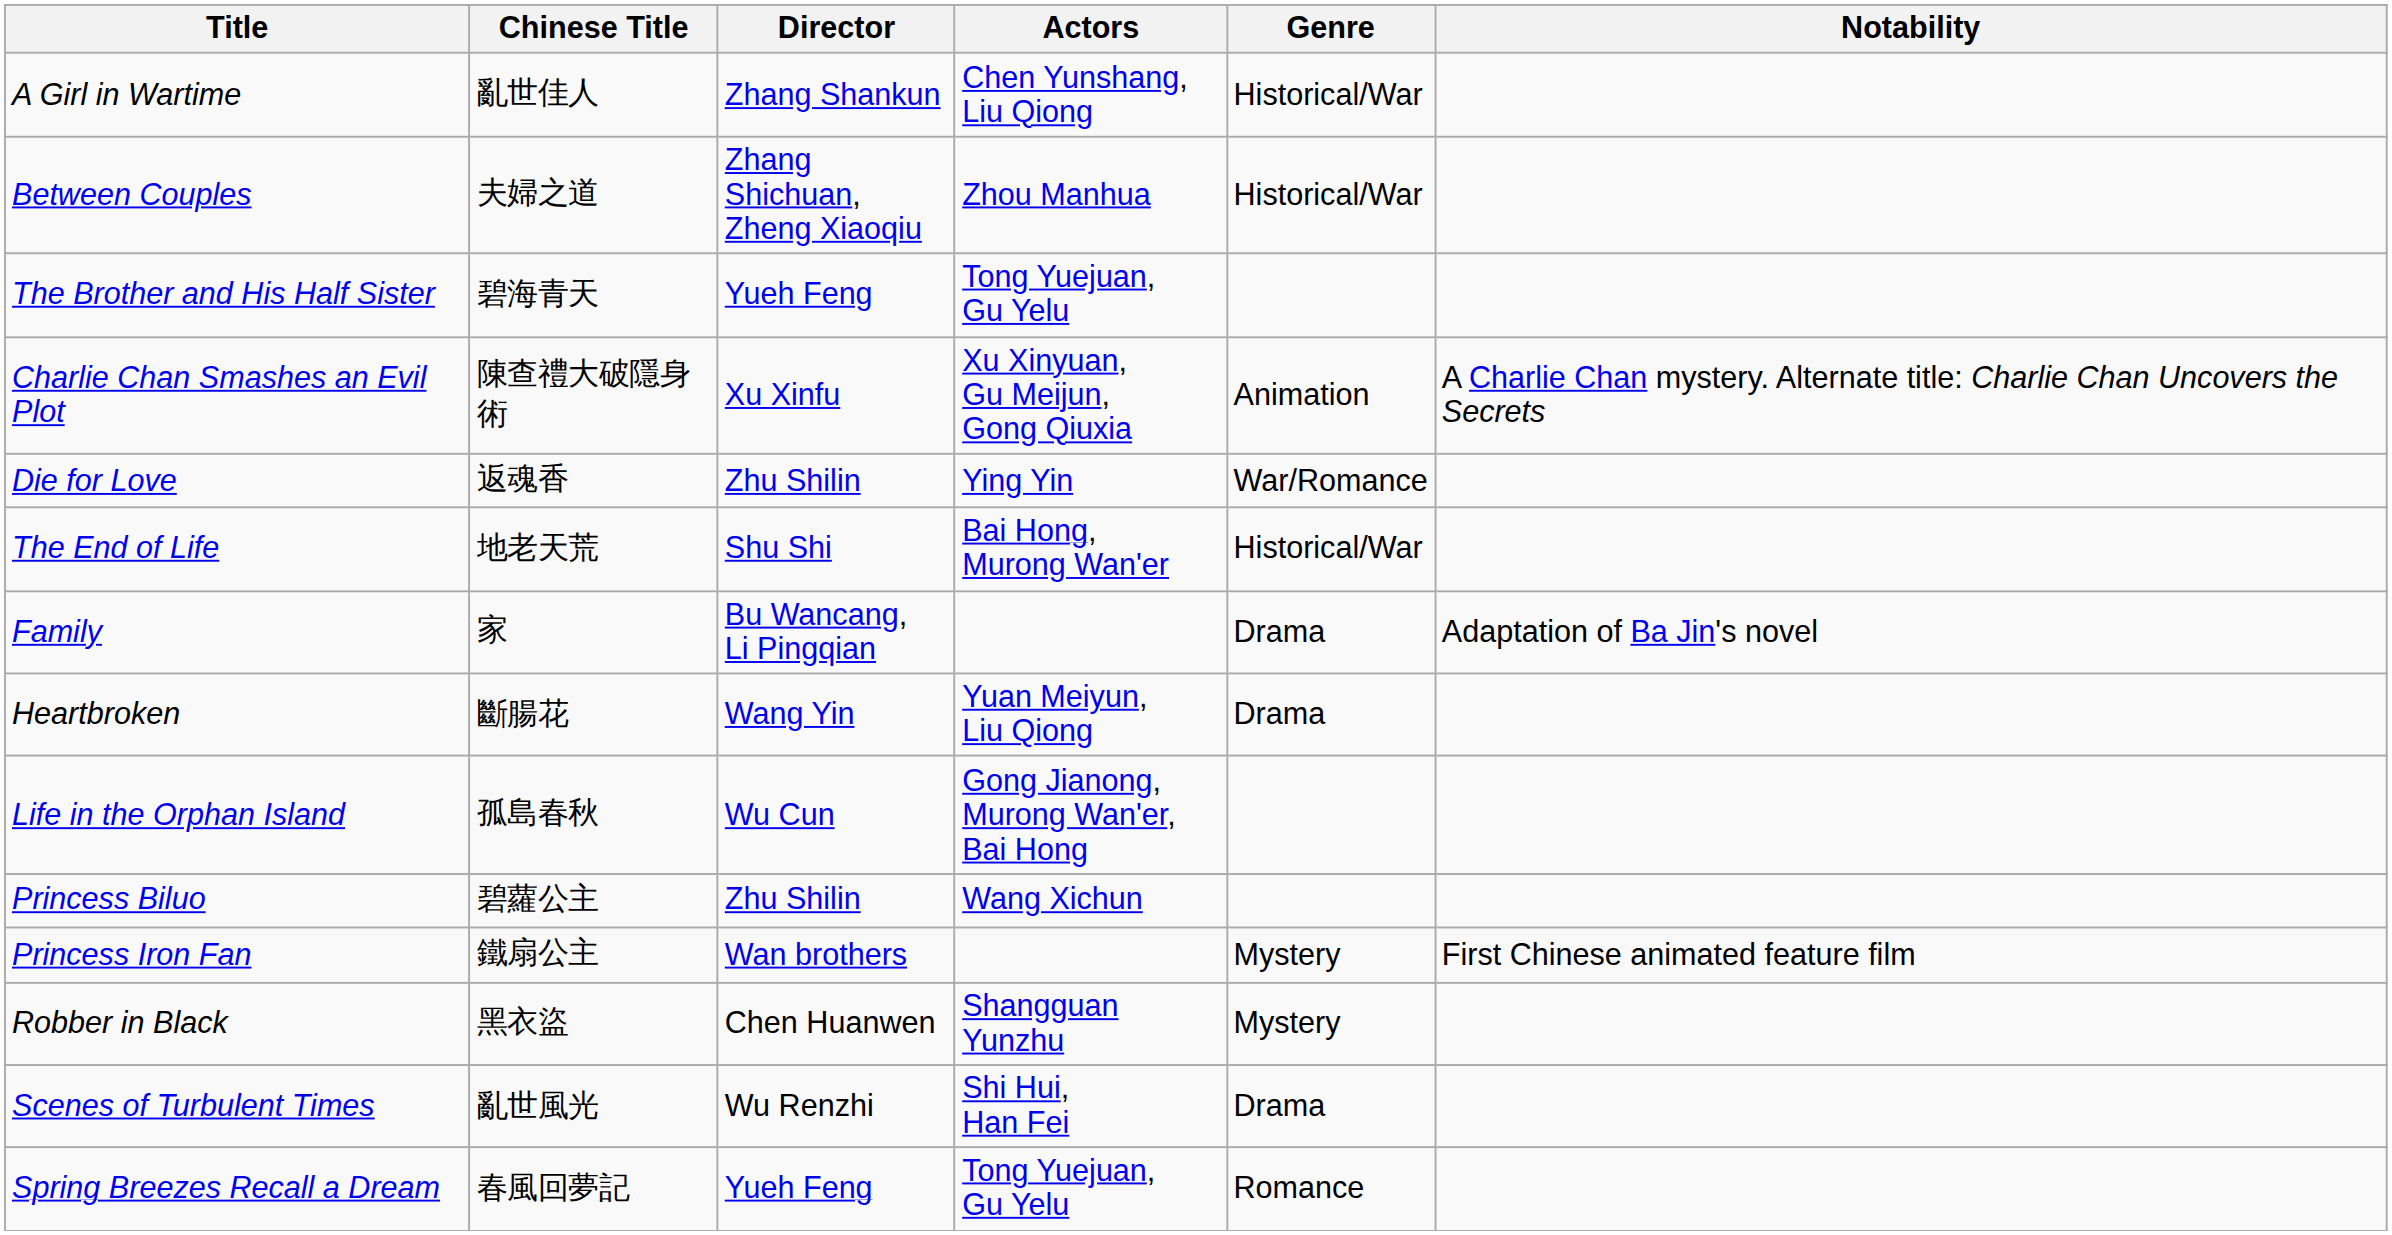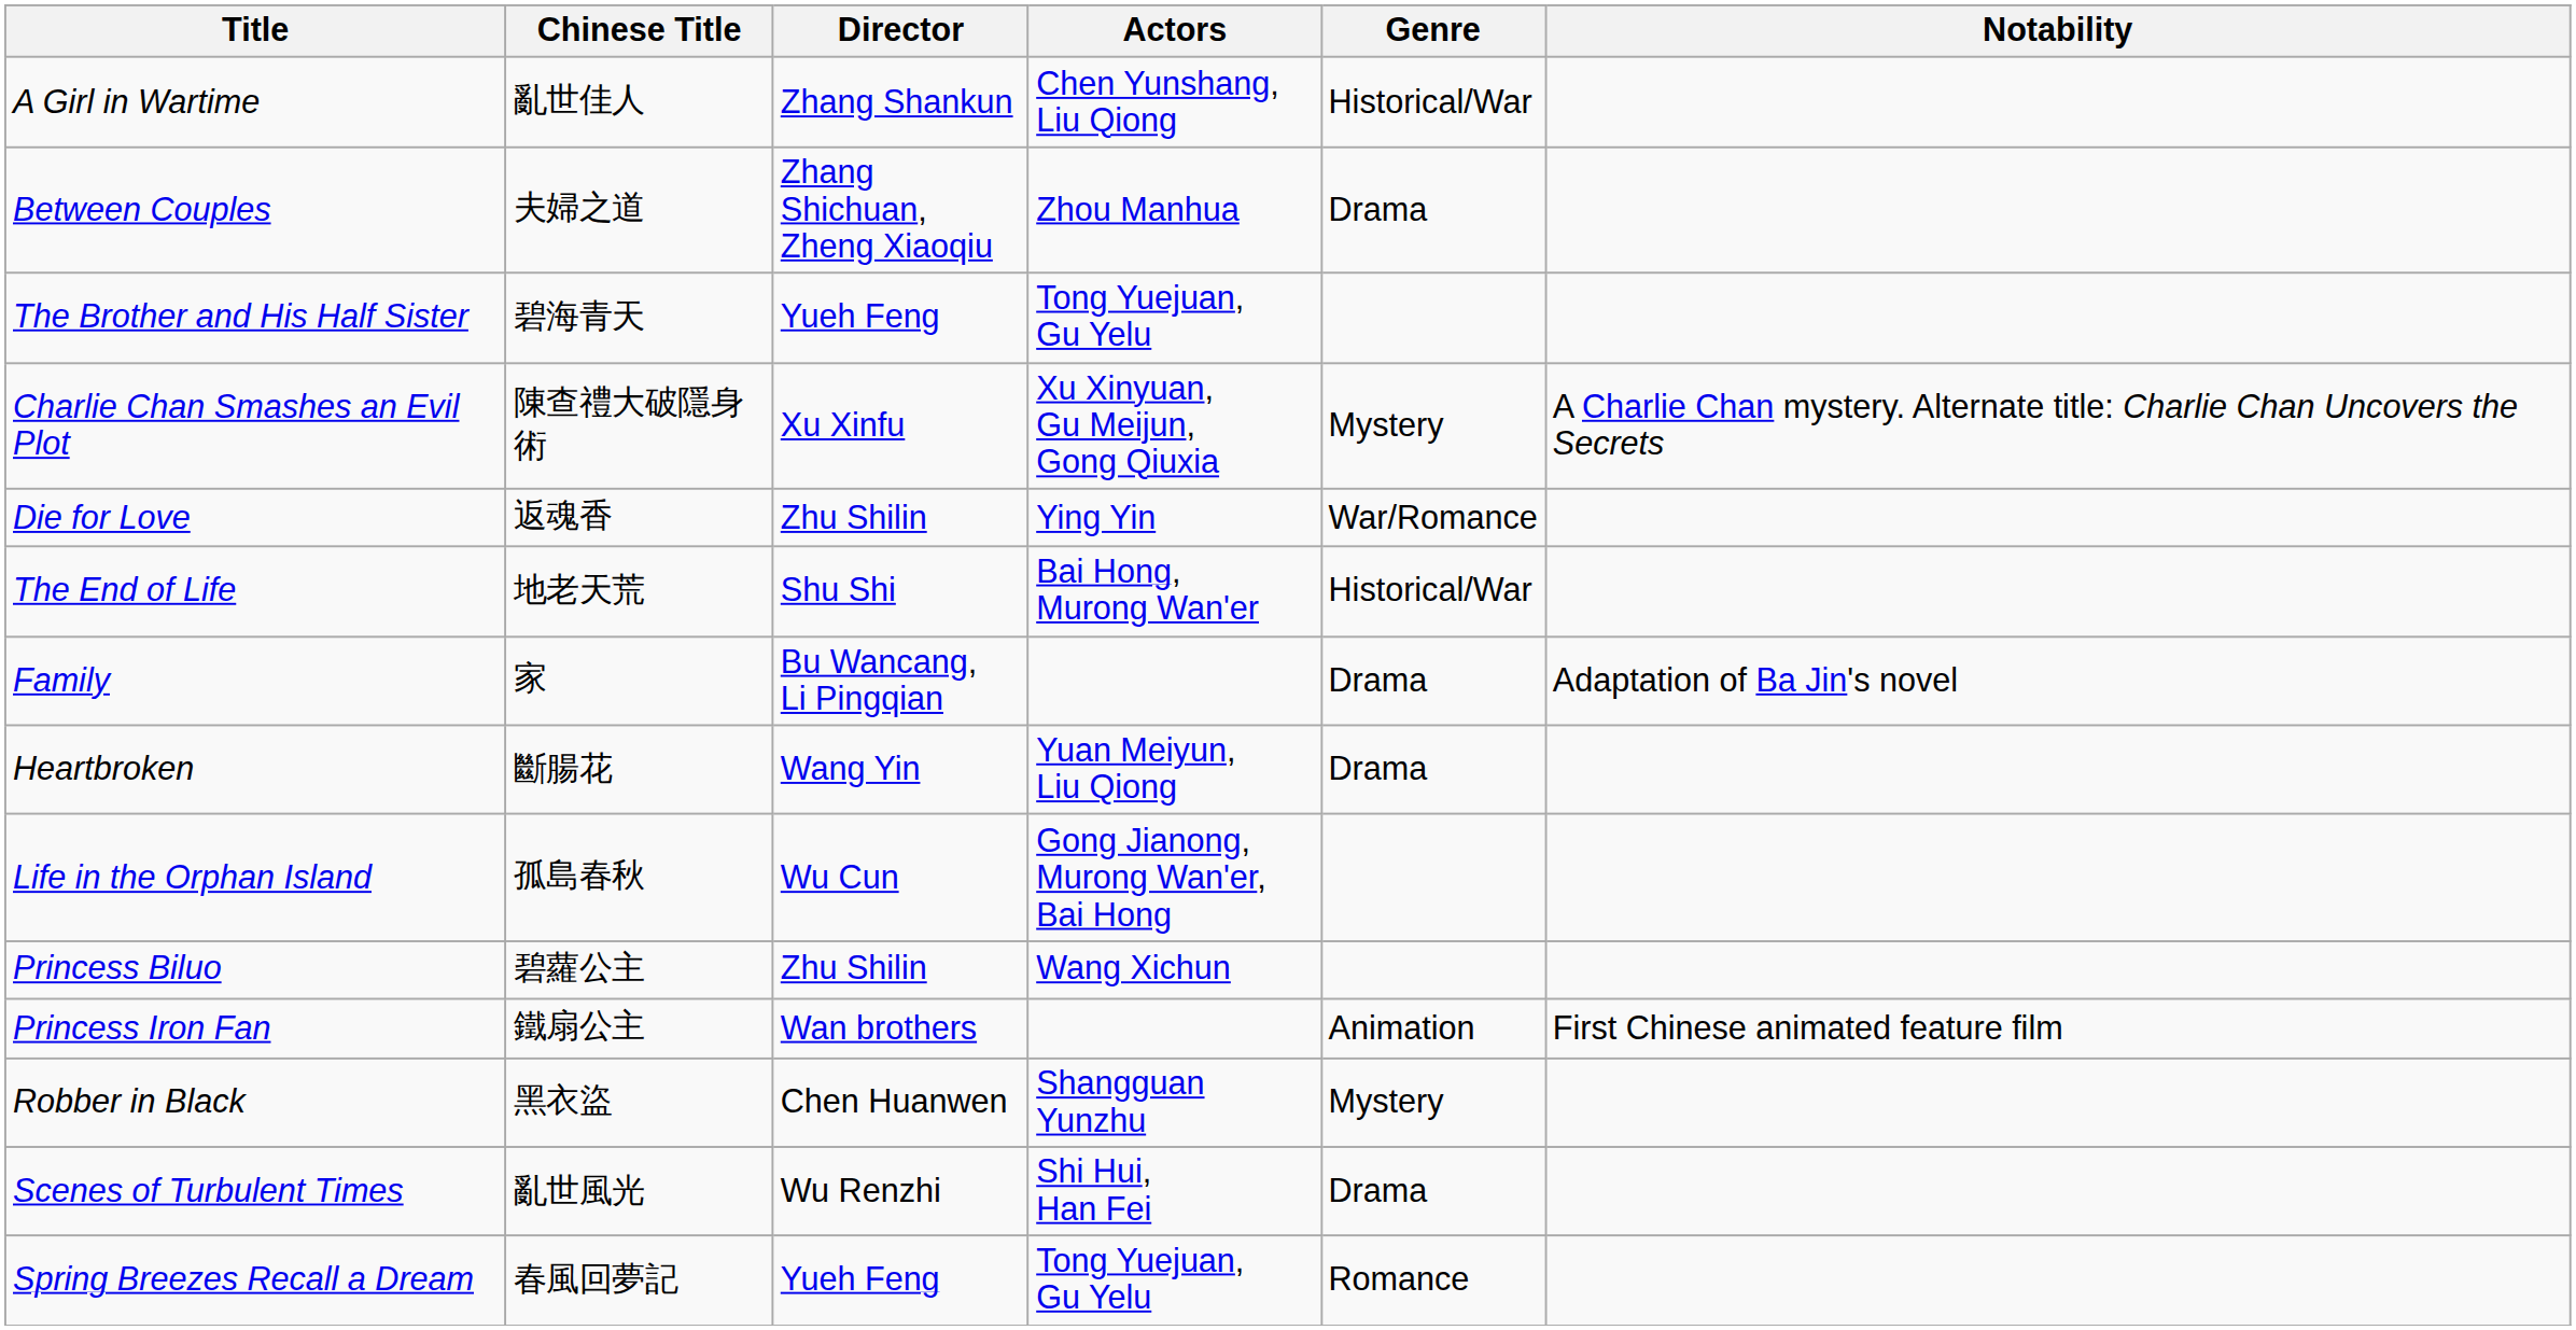 <table class="wikitable">
 <tr>
 <th>Title</th>
 <th>Chinese Title</th>
 <th>Director</th>
 <th>Actors</th>
 <th>Genre</th>
 <th>Notability</th>
 </tr>
 <tr>
 <td><em>A Girl in Wartime</em></td>
 <td>亂世佳人</td>
 <td><a href='#'>Zhang Shankun</a></td>
 <td><a href='#'>Chen Yunshang</a>,<br><a href='#'>Liu Qiong</a><br></td>
 <td>Historical/War</td>
 <td></td>
 </tr>
 <tr>
 <td><em><a href='#'>Between Couples</a></em></td>
 <td>夫婦之道</td>
 <td><a href='#'>Zhang Shichuan</a>,<br><a href='#'>Zheng Xiaoqiu</a></td>
 <td><a href='#'>Zhou Manhua</a></td>
-<td>Historical/War</td>
+<td>Drama</td>
 <td></td>
 </tr>
 <tr>
 <td><em><a href='#'>The Brother and His Half Sister</a></em></td>
 <td>碧海青天</td>
 <td><a href='#'>Yueh Feng</a></td>
 <td><a href='#'>Tong Yuejuan</a>,<br><a href='#'>Gu Yelu</a></td>
 <td></td>
 <td></td>
 </tr>
 <tr>
 <td><em><a href='#'>Charlie Chan Smashes an Evil Plot</a></em></td>
 <td>陳查禮大破隱身術</td>
 <td><a href='#'>Xu Xinfu</a></td>
 <td><a href='#'>Xu Xinyuan</a>,<br><a href='#'>Gu Meijun</a>,<br><a href='#'>Gong Qiuxia</a></td>
-<td>Animation</td>
+<td>Mystery</td>
 <td>A <a href='#'>Charlie Chan</a> mystery.  Alternate title:  <em>Charlie Chan Uncovers the Secrets</em></td>
 </tr>
 <tr>
 <td><em><a href='#'>Die for Love</a></em></td>
 <td>返魂香</td>
 <td><a href='#'>Zhu Shilin</a></td>
 <td><a href='#'>Ying Yin</a></td>
 <td>War/Romance</td>
 <td></td>
 </tr>
 <tr>
 <td><em><a href='#'>The End of Life</a></em></td>
 <td>地老天荒</td>
 <td><a href='#'>Shu Shi</a></td>
 <td><a href='#'>Bai Hong</a>,<br><a href='#'>Murong Wan'er</a></td>
 <td>Historical/War</td>
 <td></td>
 </tr>
 <tr>
 <td><em><a href='#'>Family</a></em></td>
 <td>家</td>
 <td><a href='#'>Bu Wancang</a>,<br><a href='#'>Li Pingqian</a></td>
 <td></td>
 <td>Drama</td>
 <td>Adaptation of <a href='#'>Ba Jin</a>'s novel</td>
 </tr>
 <tr>
 <td><em>Heartbroken</em></td>
 <td>斷腸花</td>
 <td><a href='#'>Wang Yin</a></td>
 <td><a href='#'>Yuan Meiyun</a>,<br><a href='#'>Liu Qiong</a></td>
 <td>Drama</td>
 <td></td>
 </tr>
 <tr>
 <td><em><a href='#'>Life in the Orphan Island</a></em></td>
 <td>孤島春秋</td>
 <td><a href='#'>Wu Cun</a></td>
 <td><a href='#'>Gong Jianong</a>,<br><a href='#'>Murong Wan'er</a>,<br><a href='#'>Bai Hong</a></td>
 <td></td>
 <td></td>
 </tr>
 <tr>
 <td><em><a href='#'>Princess Biluo</a></em></td>
 <td>碧蘿公主</td>
 <td><a href='#'>Zhu Shilin</a></td>
 <td><a href='#'>Wang Xichun</a></td>
 <td></td>
 <td></td>
 </tr>
 <tr>
 <td><em><a href='#'>Princess Iron Fan</a></em></td>
 <td>鐵扇公主</td>
 <td><a href='#'>Wan brothers</a></td>
 <td></td>
-<td>Mystery</td>
+<td>Animation</td>
 <td>First Chinese animated feature film</td>
 </tr>
 <tr>
 <td><em>Robber in Black</em></td>
 <td>黑衣盜</td>
 <td>Chen Huanwen</td>
 <td><a href='#'>Shangguan Yunzhu</a></td>
 <td>Mystery</td>
 <td></td>
 </tr>
 <tr>
 <td><em><a href='#'>Scenes of Turbulent Times</a></em></td>
 <td>亂世風光</td>
 <td>Wu Renzhi</td>
 <td><a href='#'>Shi Hui</a>,<br><a href='#'>Han Fei</a><br></td>
 <td>Drama</td>
 <td></td>
 </tr>
 <tr>
 <td><em><a href='#'>Spring Breezes Recall a Dream</a></em></td>
 <td>春風回夢記</td>
 <td><a href='#'>Yueh Feng</a></td>
 <td><a href='#'>Tong Yuejuan</a>,<br><a href='#'>Gu Yelu</a></td>
 <td>Romance</td>
 <td></td>
 </tr>
 <tr>
 </tr>
 </table>
